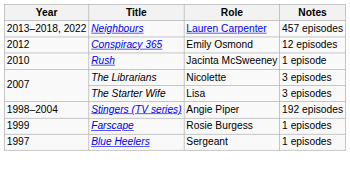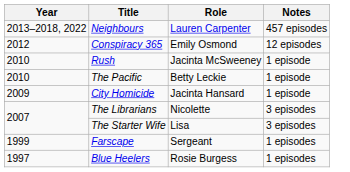 <table class="wikitable">
 <tr>
 <th>Year</th>
 <th>Title</th>
 <th>Role</th>
 <th>Notes</th>
 </tr>
 <tr>
 <td>2013–2018, 2022</td>
 <td><em><a href='#'>Neighbours</a></em></td>
 <td><a href='#'>Lauren Carpenter</a></td>
 <td>457 episodes</td>
 </tr>
 <tr>
 <td>2012</td>
 <td><em><a href='#'>Conspiracy 365</a></em></td>
 <td>Emily Osmond</td>
 <td>12 episodes</td>
 </tr>
 <tr>
 <td>2010</td>
 <td><em><a href='#'>Rush</a></em></td>
 <td>Jacinta McSweeney</td>
 <td>1 episode</td>
 </tr>
 <tr>
+<td>2010</td>
+<td><em>The Pacific</em></td>
+<td>Betty Leckie</td>
+<td>1 episode</td>
+</tr>
+<tr>
+<td>2009</td>
+<td><em><a href='#'>City Homicide</a></em></td>
+<td>Jacinta Hansard</td>
+<td>1 episode</td>
+</tr>
+<tr>
 <td rowspan="2">2007</td>
 <td><em>The Librarians</em></td>
 <td>Nicolette</td>
 <td>3 episodes</td>
 </tr>
 <tr>
 <td><em>The Starter Wife</em></td>
 <td>Lisa</td>
 <td>3 episodes</td>
 </tr>
 <tr>
-<td>1998–2004</td>
-<td><em><a href='#'>Stingers (TV series)</a></em></td>
-<td>Angie Piper</td>
-<td>192 episodes</td>
-</tr>
-<tr>
 <td>1999</td>
 <td><em><a href='#'>Farscape</a></em></td>
-<td>Rosie Burgess</td>
+<td>Sergeant</td>
 <td>1 episodes</td>
 </tr>
 <tr>
 <td>1997</td>
 <td><em><a href='#'>Blue Heelers</a></em></td>
-<td>Sergeant</td>
+<td>Rosie Burgess</td>
 <td>1 episodes</td>
 </tr>
 </table>
